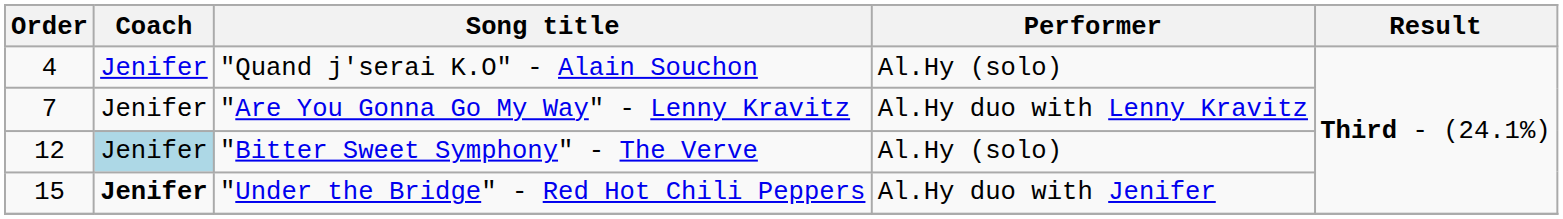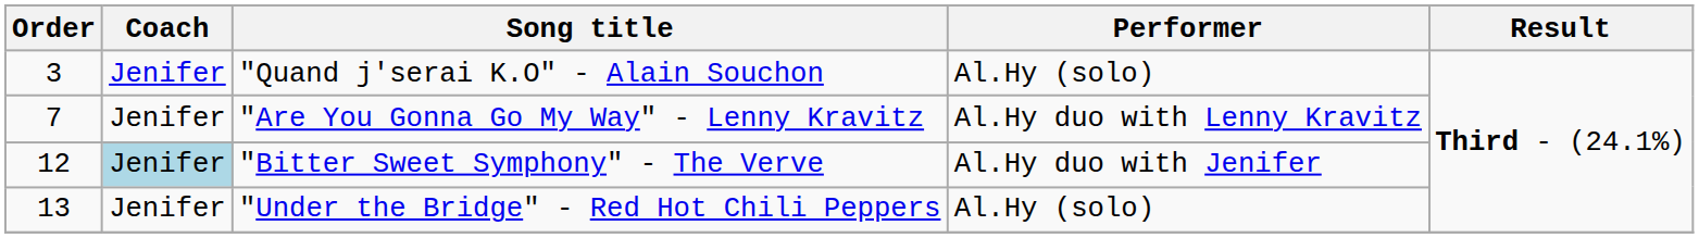 <table class="wikitable">
 <tr>
 <th>Order</th>
 <th>Coach</th>
 <th>Song title</th>
 <th>Performer</th>
 <th>Result</th>
 </tr>
 <tr>
-<td align="center">4</td>
+<td align="center">3</td>
 <td><a href='#'>Jenifer</a></td>
 <td>"Quand j'serai K.O" - <a href='#'>Alain Souchon</a></td>
 <td>Al.Hy (solo)</td>
 <td rowspan=4><strong>Third</strong> - (24.1%)</td>
 </tr>
 <tr>
 <td align="center">7</td>
 <td>Jenifer</td>
 <td>"<a href='#'>Are You Gonna Go My Way</a>" - <a href='#'>Lenny Kravitz</a></td>
 <td>Al.Hy duo with <a href='#'>Lenny Kravitz</a></td>
 </tr>
 <tr>
 <td align="center">12</td>
 <td style="background: lightblue;">Jenifer</td>
 <td>"<a href='#'>Bitter Sweet Symphony</a>" - <a href='#'>The Verve</a></td>
-<td>Al.Hy (solo)</td>
+<td>Al.Hy duo with <a href='#'>Jenifer</a></td>
 </tr>
 <tr>
-<td align="center">15</td>
-<td><strong>Jenifer</strong></td>
+<td align="center">13</td>
+<td>Jenifer</td>
 <td>"<a href='#'>Under the Bridge</a>" - <a href='#'>Red Hot Chili Peppers</a></td>
-<td>Al.Hy duo with <a href='#'>Jenifer</a></td>
+<td>Al.Hy (solo)</td>
 </tr>
 <tr>
 </tr>
 </table>
